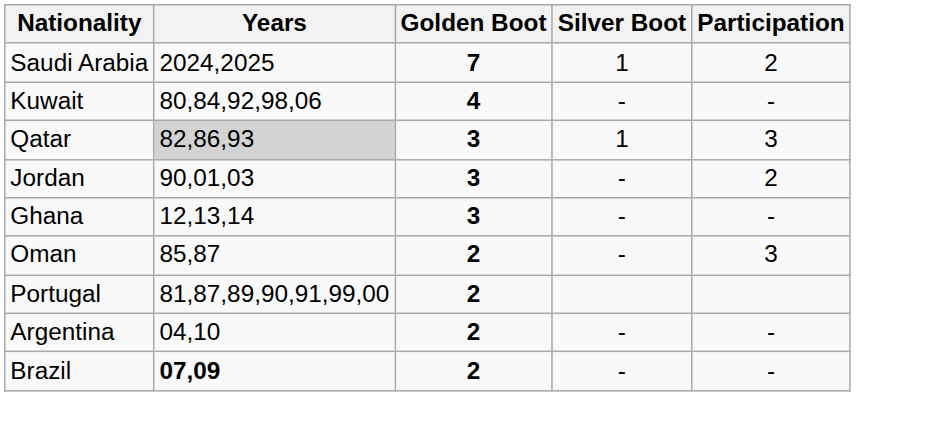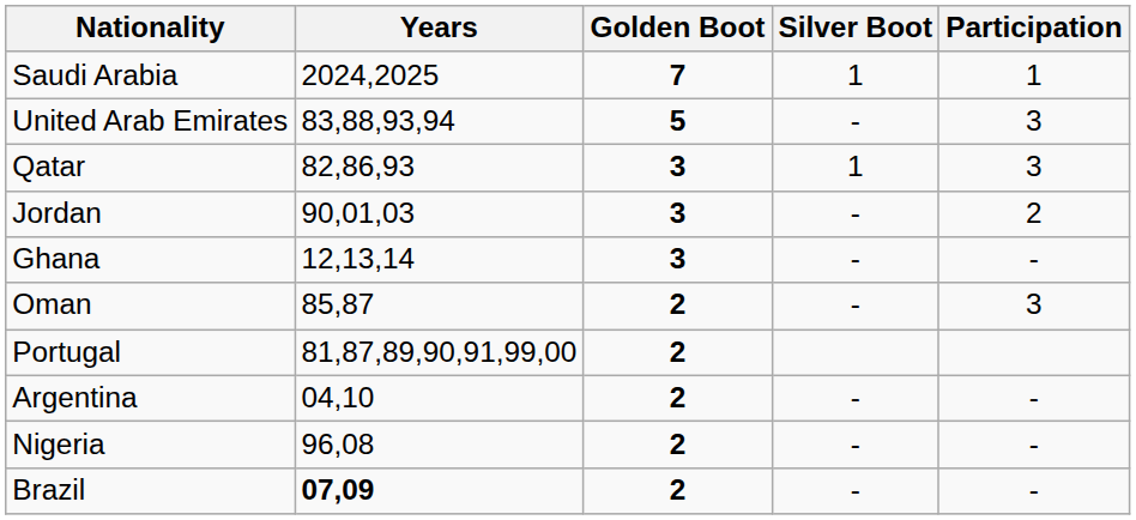 <table class="wikitable">
 <tr>
 <th>Nationality</th>
 <th>Years</th>
 <th>Golden Boot</th>
 <th>Silver Boot</th>
 <th>Participation</th>
 </tr>
 <tr>
 <td> Saudi Arabia</td>
 <td>2024,2025</td>
 <td align=center><strong>7</strong></td>
 <td align=center>1</td>
-<td align=center>2</td>
+<td align="center">1</td>
 </tr>
 <tr>
-<td> Kuwait</td>
-<td>80,84,92,98,06</td>
-<td align="center"><strong>4</strong></td>
+<td> United Arab Emirates</td>
+<td>83,88,93,94</td>
+<td align="center"><strong>5</strong></td>
 <td align=center>-</td>
-<td align=center>-</td>
+<td align=center>3</td>
 </tr>
 <tr>
 <td> Qatar</td>
-<td style="background: lightgrey;">82,86,93</td>
+<td>82,86,93</td>
 <td align=center><strong>3</strong></td>
 <td align=center>1</td>
 <td align=center>3</td>
 </tr>
 <tr>
 <td> Jordan</td>
 <td>90,01,03</td>
 <td align="center"><strong>3</strong></td>
 <td align="center">-</td>
 <td align=center>2</td>
 </tr>
 <tr>
 <td> Ghana</td>
 <td>12,13,14</td>
 <td align="center"><strong>3</strong></td>
 <td align="center">-</td>
 <td align="center">-</td>
 </tr>
 <tr>
 <td> Oman</td>
 <td>85,87</td>
 <td align=center><strong>2</strong></td>
 <td align=center>-</td>
 <td align=center>3</td>
 </tr>
 <tr>
 <td> Portugal</td>
 <td>81,87,89,90,91,99,00</td>
 <td align="center"><strong>2</strong></td>
 <td></td>
 <td></td>
 </tr>
 <tr>
 <td> Argentina</td>
 <td>04,10</td>
 <td align="center"><strong>2</strong></td>
 <td align="center">-</td>
 <td align="center">-</td>
 </tr>
 <tr>
+<td> Nigeria</td>
+<td>96,08</td>
+<td align=center><strong>2</strong></td>
+<td align=center>-</td>
+<td align=center>-</td>
+</tr>
+<tr>
 <td> Brazil</td>
 <td><strong>07,09</strong></td>
 <td align=center><strong>2</strong></td>
 <td align=center>-</td>
 <td align=center>-</td>
 </tr>
 </table>
